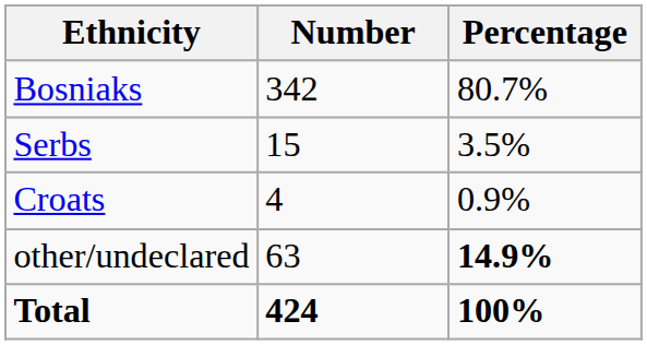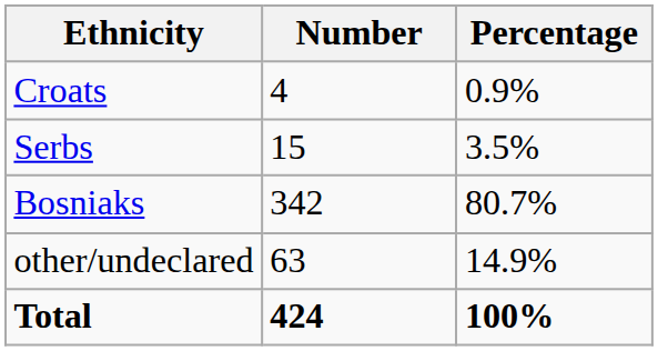 <table class="wikitable">
 <tr>
 <th width="100px">Ethnicity</th>
 <th width="80px">Number</th>
 <th width="80px">Percentage</th>
 </tr>
 <tr>
-<td><a href='#'>Bosniaks</a></td>
-<td>342</td>
-<td>80.7%</td>
+<td><a href='#'>Croats</a></td>
+<td>4</td>
+<td>0.9%</td>
 </tr>
 <tr>
 <td><a href='#'>Serbs</a></td>
 <td>15</td>
 <td>3.5%</td>
 </tr>
 <tr>
-<td><a href='#'>Croats</a></td>
-<td>4</td>
-<td>0.9%</td>
+<td><a href='#'>Bosniaks</a></td>
+<td>342</td>
+<td>80.7%</td>
 </tr>
 <tr>
 <td>other/undeclared</td>
 <td>63</td>
-<td><strong>14.9%</strong></td>
+<td>14.9%</td>
 </tr>
 <tr>
 <td><strong>Total</strong></td>
 <td><strong>424</strong></td>
 <td><strong>100%</strong></td>
 </tr>
 </table>
